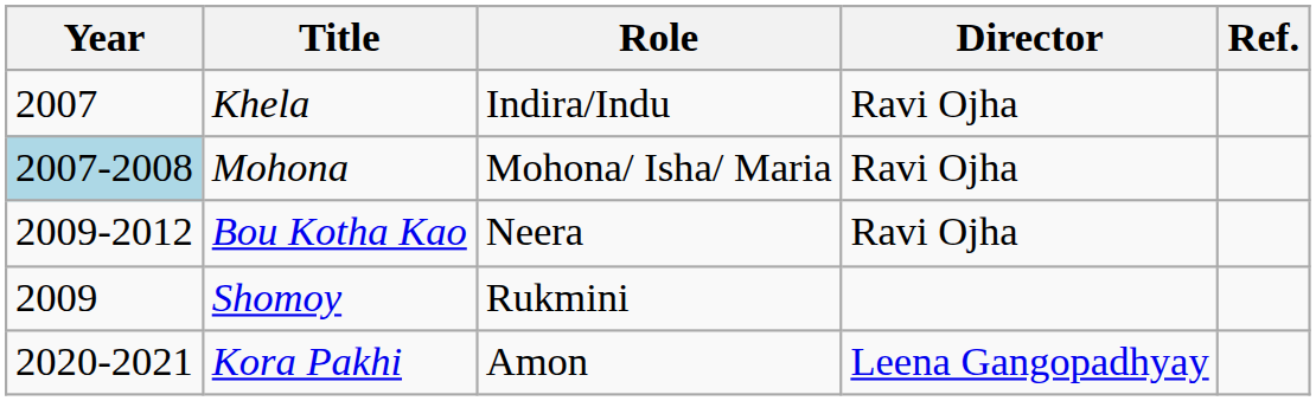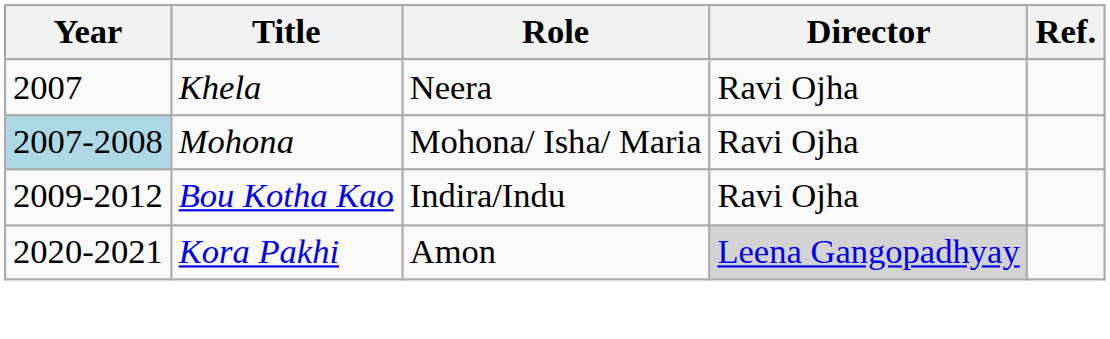 <table class="wikitable">
 <tr>
 <th>Year</th>
 <th>Title</th>
 <th>Role</th>
 <th>Director</th>
 <th>Ref.</th>
 </tr>
 <tr>
 <td>2007</td>
 <td scope="row"><em>Khela</em></td>
-<td>Indira/Indu</td>
+<td>Neera</td>
 <td>Ravi Ojha</td>
 <td></td>
 </tr>
 <tr>
 <td style="background: lightblue;">2007-2008</td>
 <td scope="row"><em>Mohona</em></td>
 <td>Mohona/ Isha/ Maria</td>
 <td>Ravi Ojha</td>
 <td></td>
 </tr>
 <tr>
 <td>2009-2012</td>
 <td scope="row"><em><a href='#'>Bou Kotha Kao</a></em></td>
-<td>Neera</td>
+<td>Indira/Indu</td>
 <td>Ravi Ojha</td>
-<td></td>
-</tr>
-<tr>
-<td>2009</td>
-<td scope="row"><em><a href='#'>Shomoy</a></em></td>
-<td>Rukmini</td>
-<td></td>
 <td></td>
 </tr>
 <tr>
 <td>2020-2021</td>
 <td scope="row"><em><a href='#'>Kora Pakhi</a></em></td>
 <td>Amon</td>
-<td><a href='#'>Leena Gangopadhyay</a></td>
+<td style="background: lightgrey;"><a href='#'>Leena Gangopadhyay</a></td>
 <td></td>
 </tr>
 </table>
